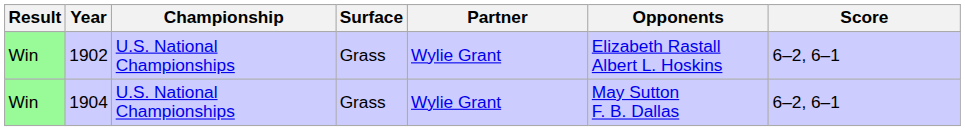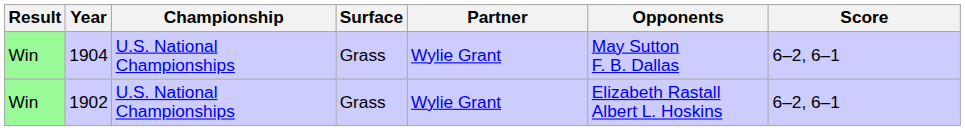 <table class="sortable wikitable">
 <tr>
 <th style="width:40px">Result</th>
 <th style="width:30px">Year</th>
 <th style="width:200px">Championship</th>
 <th style="width:50px">Surface</th>
 <th style="width:160px">Partner</th>
 <th style="width:160px">Opponents</th>
 <th style="width:170px" class="unsortable">Score</th>
 </tr>
 <tr style="background:#ccf;">
 <td style="background:#98fb98;">Win</td>
+<td>1904</td>
+<td><a href='#'>U.S. National Championships</a></td>
+<td>Grass</td>
+<td> <a href='#'>Wylie Grant</a></td>
+<td> <a href='#'>May Sutton</a><br>  <a href='#'>F. B. Dallas</a></td>
+<td>6–2, 6–1</td>
+</tr>
+<tr style="background:#ccf;">
+<td style="background:#98fb98;">Win</td>
 <td>1902</td>
 <td><a href='#'>U.S. National Championships</a></td>
 <td>Grass</td>
 <td> <a href='#'>Wylie Grant</a></td>
 <td> <a href='#'>Elizabeth Rastall</a><br>  <a href='#'>Albert L. Hoskins</a></td>
 <td>6–2, 6–1</td>
 </tr>
-<tr style="background:#ccf;">
-<td style="background:#98fb98;">Win</td>
-<td>1904</td>
-<td><a href='#'>U.S. National Championships</a></td>
-<td>Grass</td>
-<td> <a href='#'>Wylie Grant</a></td>
-<td> <a href='#'>May Sutton</a><br>  <a href='#'>F. B. Dallas</a></td>
-<td>6–2, 6–1</td>
-</tr>
 </table>
